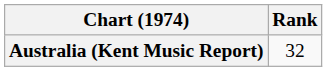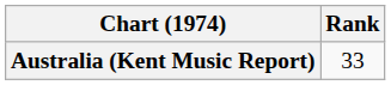 <table class="wikitable sortable plainrowheaders">
 <tr>
 <th scope="col">Chart (1974)</th>
 <th scope="col">Rank</th>
 </tr>
 <tr>
 <th scope="row">Australia (Kent Music Report)</th>
-<td style="text-align:center;">32</td>
+<td style="text-align:center;">33</td>
 </tr>
 </table>
